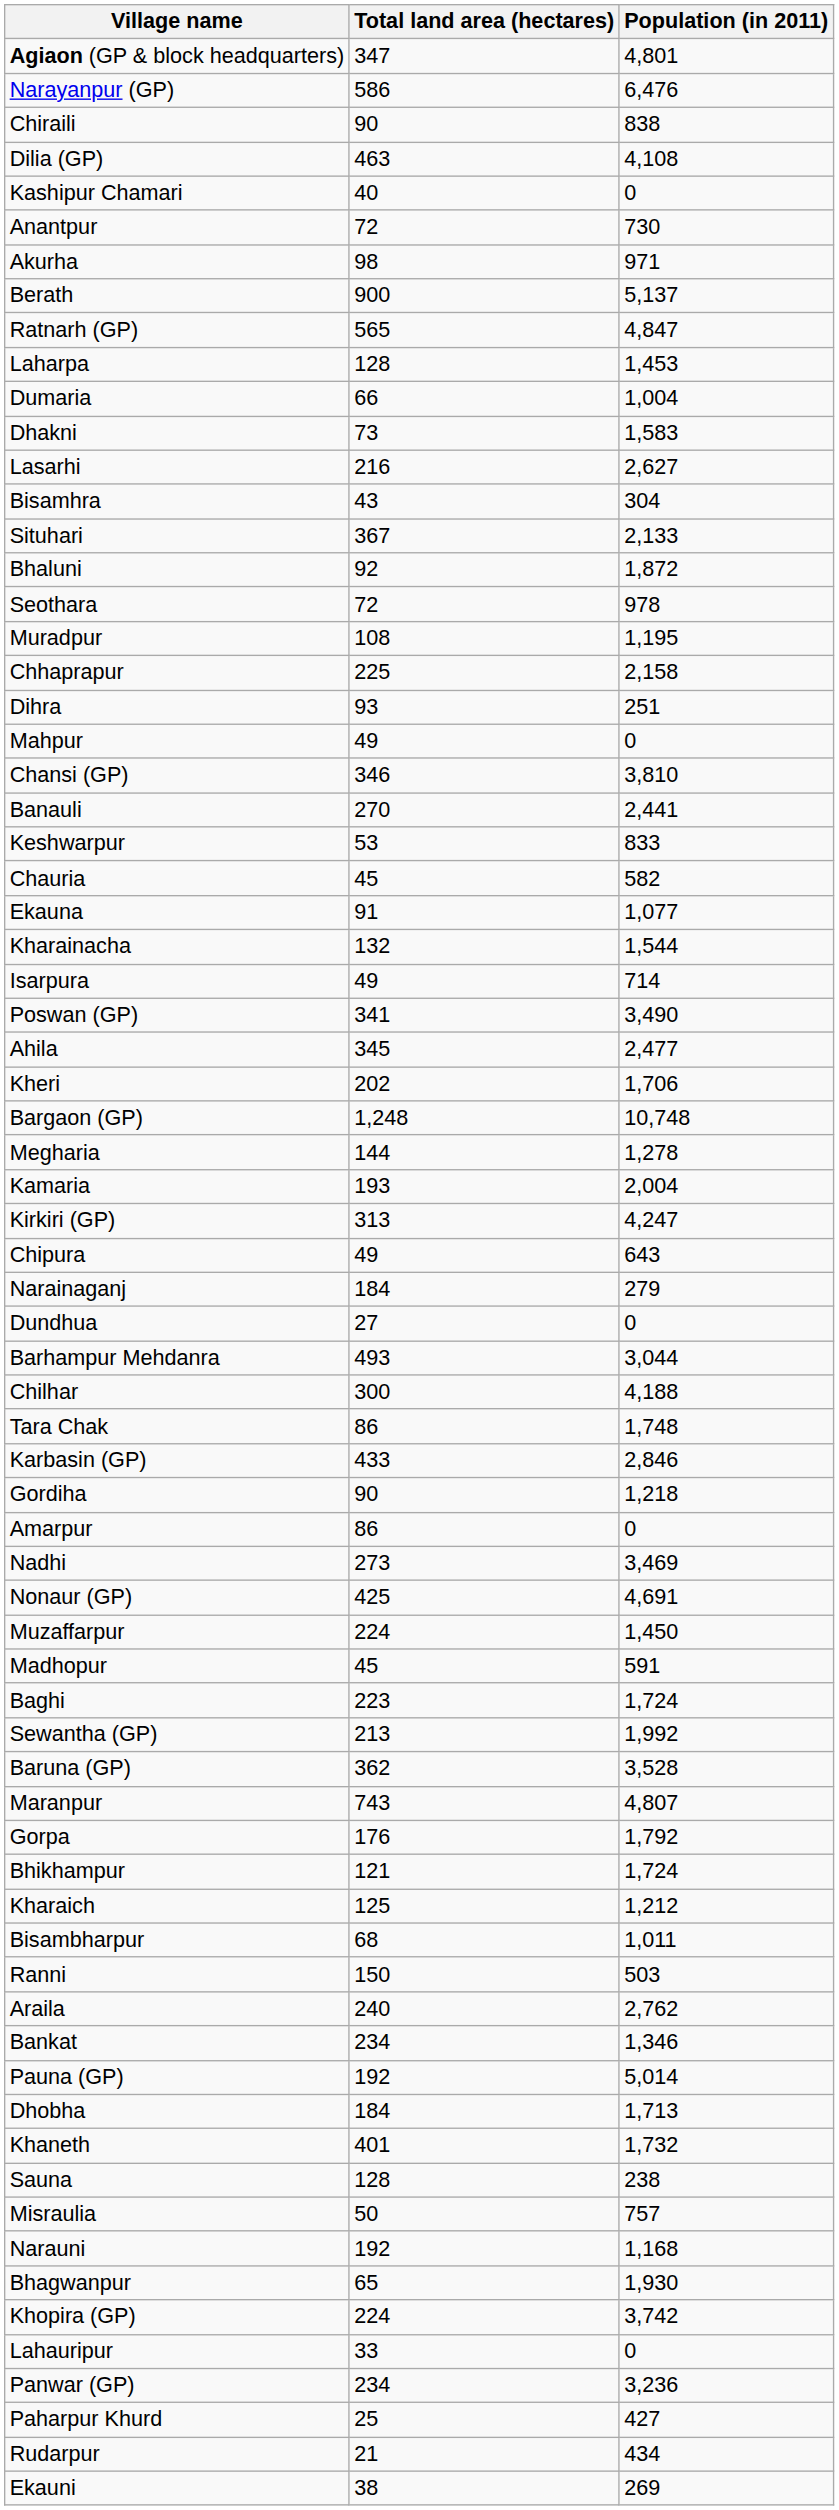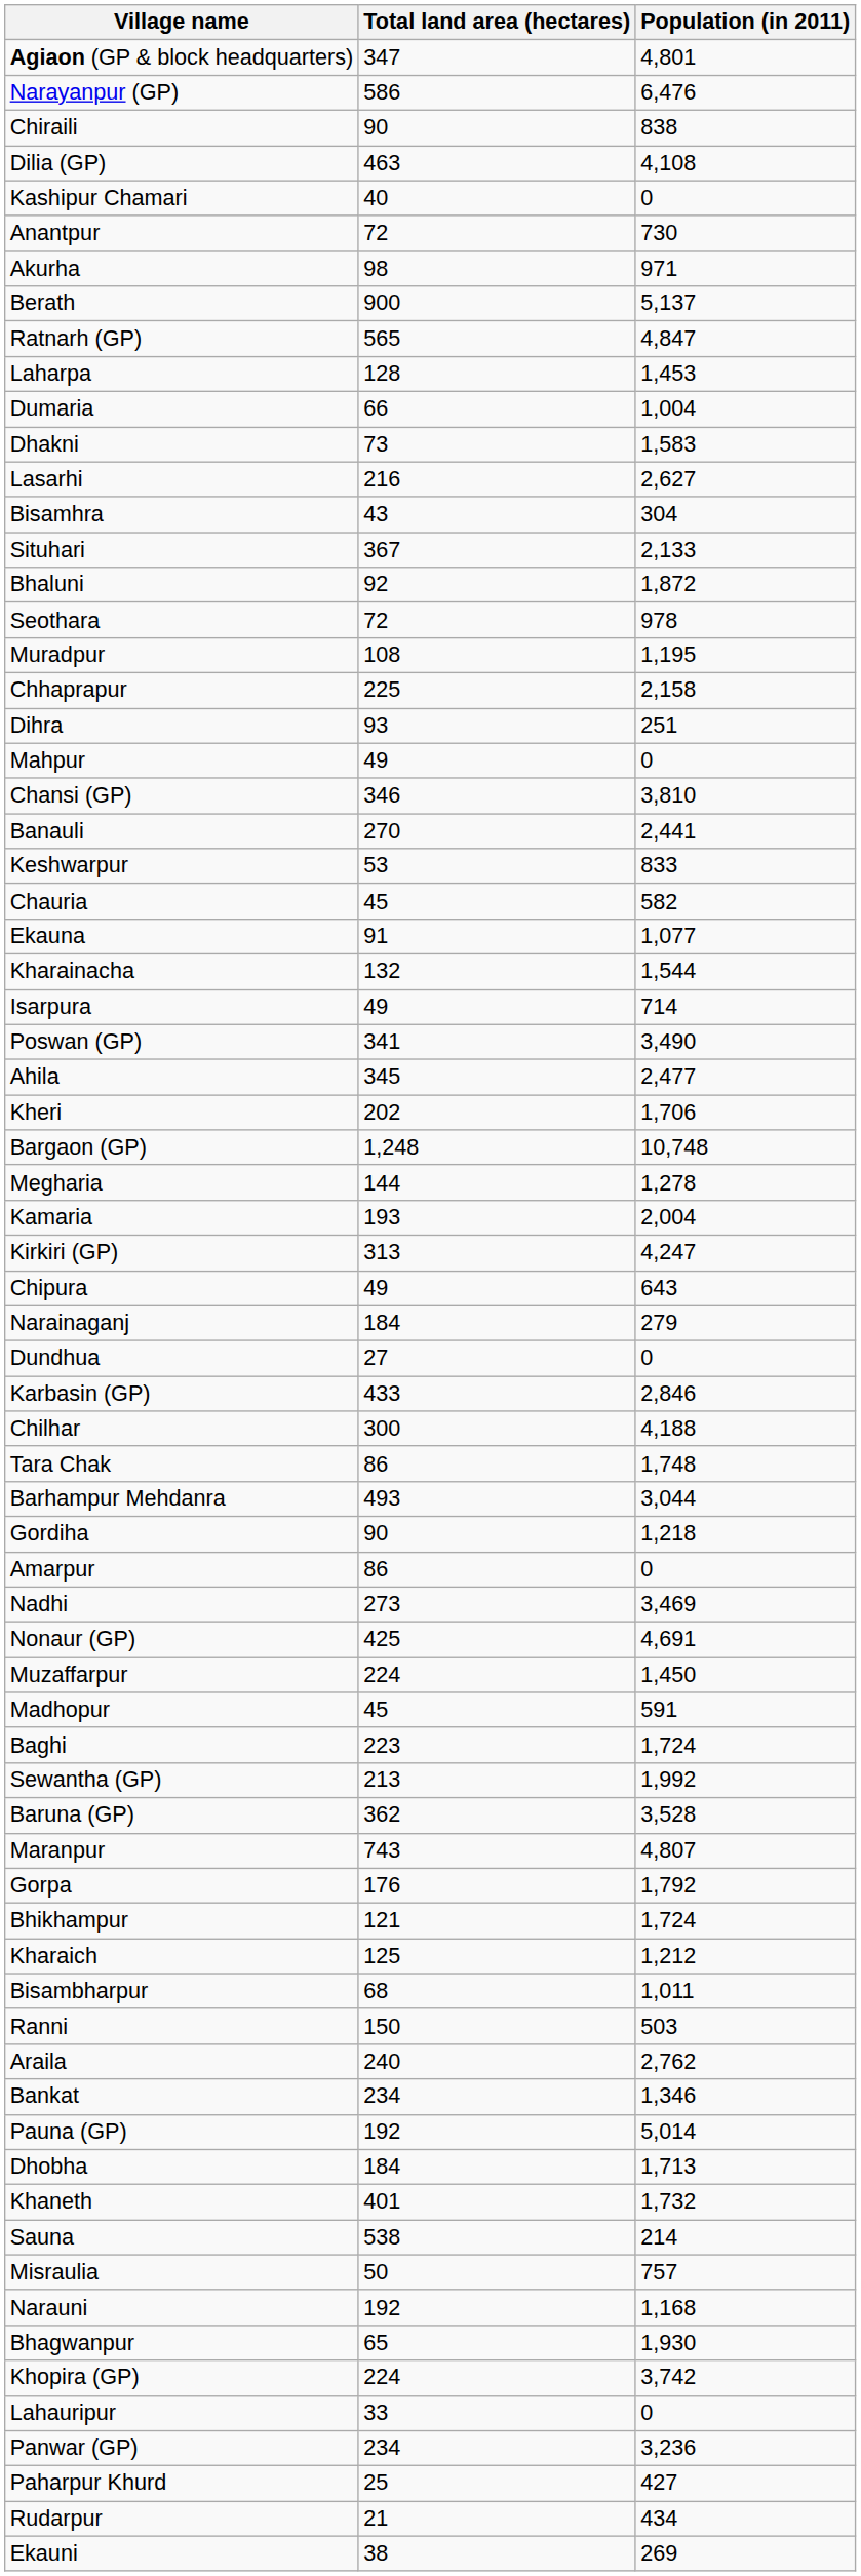 <table class="wikitable sortable">
 <tr>
 <th>Village name</th>
 <th>Total land area (hectares)</th>
 <th>Population (in 2011)</th>
 </tr>
 <tr>
 <td><strong>Agiaon</strong> (GP & block headquarters)</td>
 <td>347</td>
 <td>4,801</td>
 </tr>
 <tr>
 <td><a href='#'>Narayanpur</a> (GP)</td>
 <td>586</td>
 <td>6,476</td>
 </tr>
 <tr>
 <td>Chiraili</td>
 <td>90</td>
 <td>838</td>
 </tr>
 <tr>
 <td>Dilia (GP)</td>
 <td>463</td>
 <td>4,108</td>
 </tr>
 <tr>
 <td>Kashipur Chamari</td>
 <td>40</td>
 <td>0</td>
 </tr>
 <tr>
 <td>Anantpur</td>
 <td>72</td>
 <td>730</td>
 </tr>
 <tr>
 <td>Akurha</td>
 <td>98</td>
 <td>971</td>
 </tr>
 <tr>
 <td>Berath</td>
 <td>900</td>
 <td>5,137</td>
 </tr>
 <tr>
 <td>Ratnarh (GP)</td>
 <td>565</td>
 <td>4,847</td>
 </tr>
 <tr>
 <td>Laharpa</td>
 <td>128</td>
 <td>1,453</td>
 </tr>
 <tr>
 <td>Dumaria</td>
 <td>66</td>
 <td>1,004</td>
 </tr>
 <tr>
 <td>Dhakni</td>
 <td>73</td>
 <td>1,583</td>
 </tr>
 <tr>
 <td>Lasarhi</td>
 <td>216</td>
 <td>2,627</td>
 </tr>
 <tr>
 <td>Bisamhra</td>
 <td>43</td>
 <td>304</td>
 </tr>
 <tr>
 <td>Situhari</td>
 <td>367</td>
 <td>2,133</td>
 </tr>
 <tr>
 <td>Bhaluni</td>
 <td>92</td>
 <td>1,872</td>
 </tr>
 <tr>
 <td>Seothara</td>
 <td>72</td>
 <td>978</td>
 </tr>
 <tr>
 <td>Muradpur</td>
 <td>108</td>
 <td>1,195</td>
 </tr>
 <tr>
 <td>Chhaprapur</td>
 <td>225</td>
 <td>2,158</td>
 </tr>
 <tr>
 <td>Dihra</td>
 <td>93</td>
 <td>251</td>
 </tr>
 <tr>
 <td>Mahpur</td>
 <td>49</td>
 <td>0</td>
 </tr>
 <tr>
 <td>Chansi (GP)</td>
 <td>346</td>
 <td>3,810</td>
 </tr>
 <tr>
 <td>Banauli</td>
 <td>270</td>
 <td>2,441</td>
 </tr>
 <tr>
 <td>Keshwarpur</td>
 <td>53</td>
 <td>833</td>
 </tr>
 <tr>
 <td>Chauria</td>
 <td>45</td>
 <td>582</td>
 </tr>
 <tr>
 <td>Ekauna</td>
 <td>91</td>
 <td>1,077</td>
 </tr>
 <tr>
 <td>Kharainacha</td>
 <td>132</td>
 <td>1,544</td>
 </tr>
 <tr>
 <td>Isarpura</td>
 <td>49</td>
 <td>714</td>
 </tr>
 <tr>
 <td>Poswan (GP)</td>
 <td>341</td>
 <td>3,490</td>
 </tr>
 <tr>
 <td>Ahila</td>
 <td>345</td>
 <td>2,477</td>
 </tr>
 <tr>
 <td>Kheri</td>
 <td>202</td>
 <td>1,706</td>
 </tr>
 <tr>
 <td>Bargaon (GP)</td>
 <td>1,248</td>
 <td>10,748</td>
 </tr>
 <tr>
 <td>Megharia</td>
 <td>144</td>
 <td>1,278</td>
 </tr>
 <tr>
 <td>Kamaria</td>
 <td>193</td>
 <td>2,004</td>
 </tr>
 <tr>
 <td>Kirkiri (GP)</td>
 <td>313</td>
 <td>4,247</td>
 </tr>
 <tr>
 <td>Chipura</td>
 <td>49</td>
 <td>643</td>
 </tr>
 <tr>
 <td>Narainaganj</td>
 <td>184</td>
 <td>279</td>
 </tr>
 <tr>
 <td>Dundhua</td>
 <td>27</td>
 <td>0</td>
 </tr>
 <tr>
-<td>Barhampur Mehdanra</td>
-<td>493</td>
-<td>3,044</td>
+<td>Karbasin (GP)</td>
+<td>433</td>
+<td>2,846</td>
 </tr>
 <tr>
 <td>Chilhar</td>
 <td>300</td>
 <td>4,188</td>
 </tr>
 <tr>
 <td>Tara Chak</td>
 <td>86</td>
 <td>1,748</td>
 </tr>
 <tr>
-<td>Karbasin (GP)</td>
-<td>433</td>
-<td>2,846</td>
+<td>Barhampur Mehdanra</td>
+<td>493</td>
+<td>3,044</td>
 </tr>
 <tr>
 <td>Gordiha</td>
 <td>90</td>
 <td>1,218</td>
 </tr>
 <tr>
 <td>Amarpur</td>
 <td>86</td>
 <td>0</td>
 </tr>
 <tr>
 <td>Nadhi</td>
 <td>273</td>
 <td>3,469</td>
 </tr>
 <tr>
 <td>Nonaur (GP)</td>
 <td>425</td>
 <td>4,691</td>
 </tr>
 <tr>
 <td>Muzaffarpur</td>
 <td>224</td>
 <td>1,450</td>
 </tr>
 <tr>
 <td>Madhopur</td>
 <td>45</td>
 <td>591</td>
 </tr>
 <tr>
 <td>Baghi</td>
 <td>223</td>
 <td>1,724</td>
 </tr>
 <tr>
 <td>Sewantha (GP)</td>
 <td>213</td>
 <td>1,992</td>
 </tr>
 <tr>
 <td>Baruna (GP)</td>
 <td>362</td>
 <td>3,528</td>
 </tr>
 <tr>
 <td>Maranpur</td>
 <td>743</td>
 <td>4,807</td>
 </tr>
 <tr>
 <td>Gorpa</td>
 <td>176</td>
 <td>1,792</td>
 </tr>
 <tr>
 <td>Bhikhampur</td>
 <td>121</td>
 <td>1,724</td>
 </tr>
 <tr>
 <td>Kharaich</td>
 <td>125</td>
 <td>1,212</td>
 </tr>
 <tr>
 <td>Bisambharpur</td>
 <td>68</td>
 <td>1,011</td>
 </tr>
 <tr>
 <td>Ranni</td>
 <td>150</td>
 <td>503</td>
 </tr>
 <tr>
 <td>Araila</td>
 <td>240</td>
 <td>2,762</td>
 </tr>
 <tr>
 <td>Bankat</td>
 <td>234</td>
 <td>1,346</td>
 </tr>
 <tr>
 <td>Pauna (GP)</td>
 <td>192</td>
 <td>5,014</td>
 </tr>
 <tr>
 <td>Dhobha</td>
 <td>184</td>
 <td>1,713</td>
 </tr>
 <tr>
 <td>Khaneth</td>
 <td>401</td>
 <td>1,732</td>
 </tr>
 <tr>
 <td>Sauna</td>
-<td>128</td>
-<td>238</td>
+<td>538</td>
+<td>214</td>
 </tr>
 <tr>
 <td>Misraulia</td>
 <td>50</td>
 <td>757</td>
 </tr>
 <tr>
 <td>Narauni</td>
 <td>192</td>
 <td>1,168</td>
 </tr>
 <tr>
 <td>Bhagwanpur</td>
 <td>65</td>
 <td>1,930</td>
 </tr>
 <tr>
 <td>Khopira (GP)</td>
 <td>224</td>
 <td>3,742</td>
 </tr>
 <tr>
 <td>Lahauripur</td>
 <td>33</td>
 <td>0</td>
 </tr>
 <tr>
 <td>Panwar (GP)</td>
 <td>234</td>
 <td>3,236</td>
 </tr>
 <tr>
 <td>Paharpur Khurd</td>
 <td>25</td>
 <td>427</td>
 </tr>
 <tr>
 <td>Rudarpur</td>
 <td>21</td>
 <td>434</td>
 </tr>
 <tr>
 <td>Ekauni</td>
 <td>38</td>
 <td>269</td>
 </tr>
 </table>
